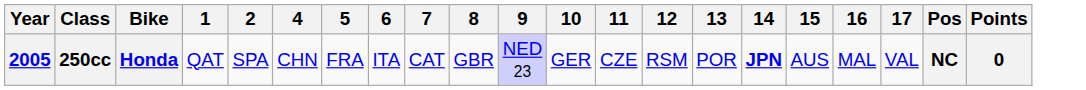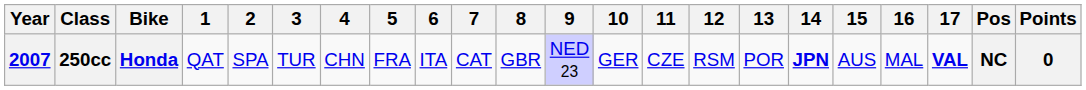 <table class="wikitable" style="text-align:center">
 <tr>
 <th>Year</th>
 <th>Class</th>
 <th>Bike</th>
 <th>1</th>
 <th>2</th>
+<th>3</th>
 <th>4</th>
 <th>5</th>
 <th>6</th>
 <th>7</th>
 <th>8</th>
 <th>9</th>
 <th>10</th>
 <th>11</th>
 <th>12</th>
 <th>13</th>
 <th>14</th>
 <th>15</th>
 <th>16</th>
 <th>17</th>
 <th>Pos</th>
 <th>Points</th>
 </tr>
 <tr>
-<th align="left"><a href='#'>2005</a></th>
+<th align="left"><a href='#'>2007</a></th>
 <th align="left">250cc</th>
 <th align="left"><a href='#'>Honda</a></th>
 <td><a href='#'>QAT</a></td>
 <td><a href='#'>SPA</a></td>
+<td><a href='#'>TUR</a></td>
 <td><a href='#'>CHN</a></td>
 <td><a href='#'>FRA</a></td>
 <td><a href='#'>ITA</a></td>
 <td><a href='#'>CAT</a></td>
 <td><a href='#'>GBR</a></td>
 <td style="background:#cfcfff;"><a href='#'>NED</a><br><small>23</small></td>
 <td><a href='#'>GER</a></td>
 <td><a href='#'>CZE</a></td>
 <td><a href='#'>RSM</a></td>
 <td><a href='#'>POR</a></td>
 <td><strong><a href='#'>JPN</a></strong></td>
 <td><a href='#'>AUS</a></td>
 <td><a href='#'>MAL</a></td>
-<td><a href='#'>VAL</a></td>
+<td><strong><a href='#'>VAL</a></strong></td>
 <th>NC</th>
 <th>0</th>
 </tr>
 </table>
